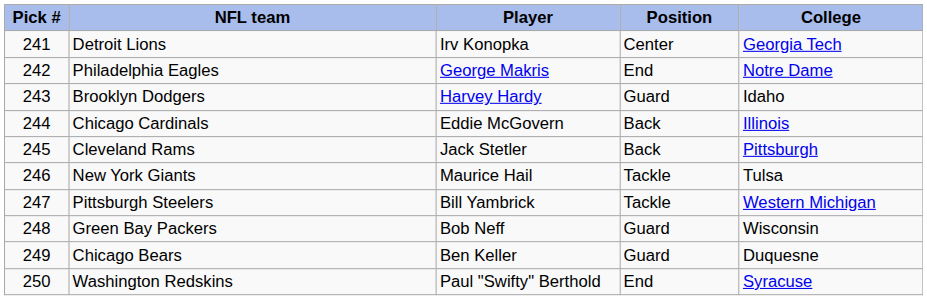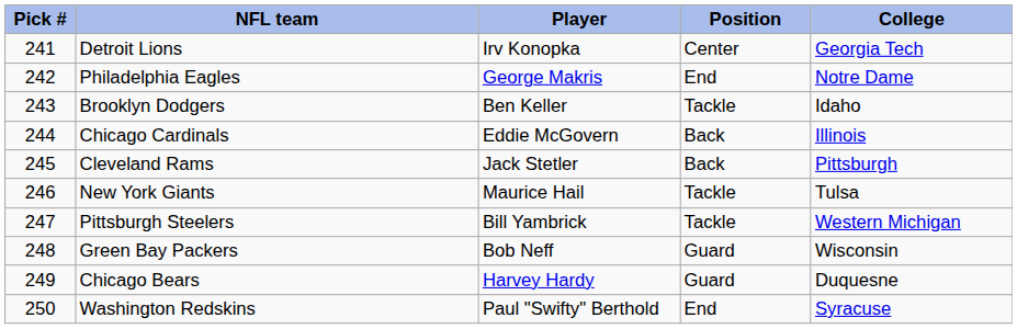 <table class="wikitable sortable sortable" style="width: 100%">
 <tr>
 <th style="background:#A8BDEC;" width=7%>Pick #</th>
 <th width=40% style="background:#A8BDEC;">NFL team</th>
 <th width=20% style="background:#A8BDEC;">Player</th>
 <th width=13% style="background:#A8BDEC;">Position</th>
 <th style="background:#A8BDEC;">College</th>
 </tr>
 <tr>
 <td align=center>241</td>
 <td>Detroit Lions</td>
 <td>Irv Konopka</td>
 <td>Center</td>
 <td><a href='#'>Georgia Tech</a></td>
 </tr>
 <tr>
 <td align=center>242</td>
 <td>Philadelphia Eagles</td>
 <td><a href='#'>George Makris</a></td>
 <td>End</td>
 <td><a href='#'>Notre Dame</a></td>
 </tr>
 <tr>
 <td align=center>243</td>
 <td>Brooklyn Dodgers</td>
-<td><a href='#'>Harvey Hardy</a></td>
-<td>Guard</td>
+<td>Ben Keller</td>
+<td>Tackle</td>
 <td>Idaho</td>
 </tr>
 <tr>
 <td align=center>244</td>
 <td>Chicago Cardinals</td>
 <td>Eddie McGovern</td>
 <td>Back</td>
 <td><a href='#'>Illinois</a></td>
 </tr>
 <tr>
 <td align=center>245</td>
 <td>Cleveland Rams</td>
 <td>Jack Stetler</td>
 <td>Back</td>
 <td><a href='#'>Pittsburgh</a></td>
 </tr>
 <tr>
 <td align=center>246</td>
 <td>New York Giants</td>
 <td>Maurice Hail</td>
 <td>Tackle</td>
 <td>Tulsa</td>
 </tr>
 <tr>
 <td align=center>247</td>
 <td>Pittsburgh Steelers</td>
 <td>Bill Yambrick</td>
 <td>Tackle</td>
 <td><a href='#'>Western Michigan</a></td>
 </tr>
 <tr>
 <td align=center>248</td>
 <td>Green Bay Packers</td>
 <td>Bob Neff</td>
 <td>Guard</td>
 <td>Wisconsin</td>
 </tr>
 <tr>
 <td align=center>249</td>
 <td>Chicago Bears</td>
-<td>Ben Keller</td>
+<td><a href='#'>Harvey Hardy</a></td>
 <td>Guard</td>
 <td>Duquesne</td>
 </tr>
 <tr>
 <td align=center>250</td>
 <td>Washington Redskins</td>
 <td>Paul "Swifty" Berthold</td>
 <td>End</td>
 <td><a href='#'>Syracuse</a></td>
 </tr>
 </table>
